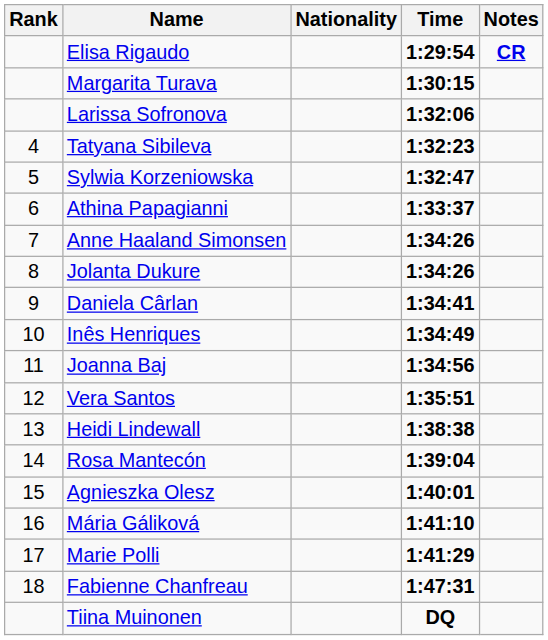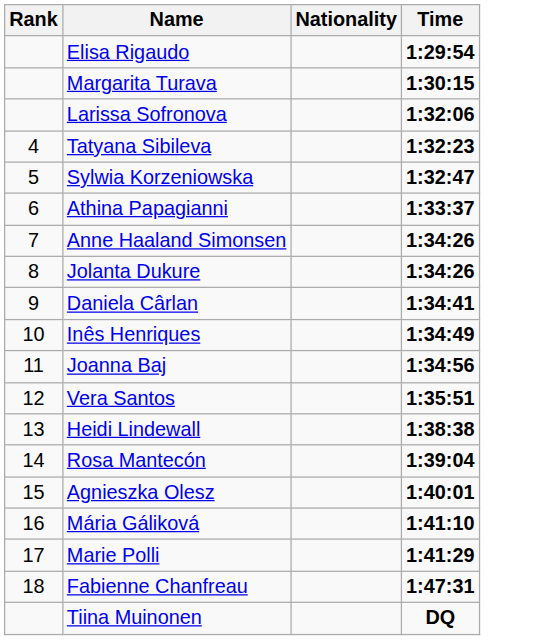 <table class="wikitable sortable" style="text-align:center">
 <tr>
 <th>Rank</th>
 <th>Name</th>
 <th>Nationality</th>
 <th>Time</th>
-<th>Notes</th>
 </tr>
 <tr>
 <td></td>
 <td align=left><a href='#'>Elisa Rigaudo</a></td>
 <td align=left></td>
 <td><strong>1:29:54</strong></td>
-<td><strong><a href='#'>CR</a></strong></td>
 </tr>
 <tr>
 <td></td>
 <td align=left><a href='#'>Margarita Turava</a></td>
 <td align=left></td>
 <td><strong>1:30:15</strong></td>
-<td></td>
 </tr>
 <tr>
 <td></td>
 <td align=left><a href='#'>Larissa Sofronova</a></td>
 <td align=left></td>
 <td><strong>1:32:06</strong></td>
-<td></td>
 </tr>
 <tr>
 <td>4</td>
 <td align=left><a href='#'>Tatyana Sibileva</a></td>
 <td align=left></td>
 <td><strong>1:32:23</strong></td>
-<td></td>
 </tr>
 <tr>
 <td>5</td>
 <td align=left><a href='#'>Sylwia Korzeniowska</a></td>
 <td align=left></td>
 <td><strong>1:32:47</strong></td>
-<td></td>
 </tr>
 <tr>
 <td>6</td>
 <td align=left><a href='#'>Athina Papagianni</a></td>
 <td align=left></td>
 <td><strong>1:33:37</strong></td>
-<td></td>
 </tr>
 <tr>
 <td>7</td>
 <td align=left><a href='#'>Anne Haaland Simonsen</a></td>
 <td align=left></td>
 <td><strong>1:34:26</strong></td>
-<td></td>
 </tr>
 <tr>
 <td>8</td>
 <td align=left><a href='#'>Jolanta Dukure</a></td>
 <td align=left></td>
 <td><strong>1:34:26</strong></td>
-<td></td>
 </tr>
 <tr>
 <td>9</td>
 <td align=left><a href='#'>Daniela Cârlan</a></td>
 <td align=left></td>
 <td><strong>1:34:41</strong></td>
-<td></td>
 </tr>
 <tr>
 <td>10</td>
 <td align=left><a href='#'>Inês Henriques</a></td>
 <td align=left></td>
 <td><strong>1:34:49</strong></td>
-<td></td>
 </tr>
 <tr>
 <td>11</td>
 <td align=left><a href='#'>Joanna Baj</a></td>
 <td align=left></td>
 <td><strong>1:34:56</strong></td>
-<td></td>
 </tr>
 <tr>
 <td>12</td>
 <td align=left><a href='#'>Vera Santos</a></td>
 <td align=left></td>
 <td><strong>1:35:51</strong></td>
-<td></td>
 </tr>
 <tr>
 <td>13</td>
 <td align=left><a href='#'>Heidi Lindewall</a></td>
 <td align=left></td>
 <td><strong>1:38:38</strong></td>
-<td></td>
 </tr>
 <tr>
 <td>14</td>
 <td align=left><a href='#'>Rosa Mantecón</a></td>
 <td align=left></td>
 <td><strong>1:39:04</strong></td>
-<td></td>
 </tr>
 <tr>
 <td>15</td>
 <td align=left><a href='#'>Agnieszka Olesz</a></td>
 <td align=left></td>
 <td><strong>1:40:01</strong></td>
-<td></td>
 </tr>
 <tr>
 <td>16</td>
 <td align=left><a href='#'>Mária Gáliková</a></td>
 <td align=left></td>
 <td><strong>1:41:10</strong></td>
-<td></td>
 </tr>
 <tr>
 <td>17</td>
 <td align=left><a href='#'>Marie Polli</a></td>
 <td align=left></td>
 <td><strong>1:41:29</strong></td>
-<td></td>
 </tr>
 <tr>
 <td>18</td>
 <td align=left><a href='#'>Fabienne Chanfreau</a></td>
 <td align=left></td>
 <td><strong>1:47:31</strong></td>
-<td></td>
 </tr>
 <tr>
 <td></td>
 <td align=left><a href='#'>Tiina Muinonen</a></td>
 <td align=left></td>
 <td><strong>DQ</strong></td>
-<td></td>
 </tr>
 </table>
